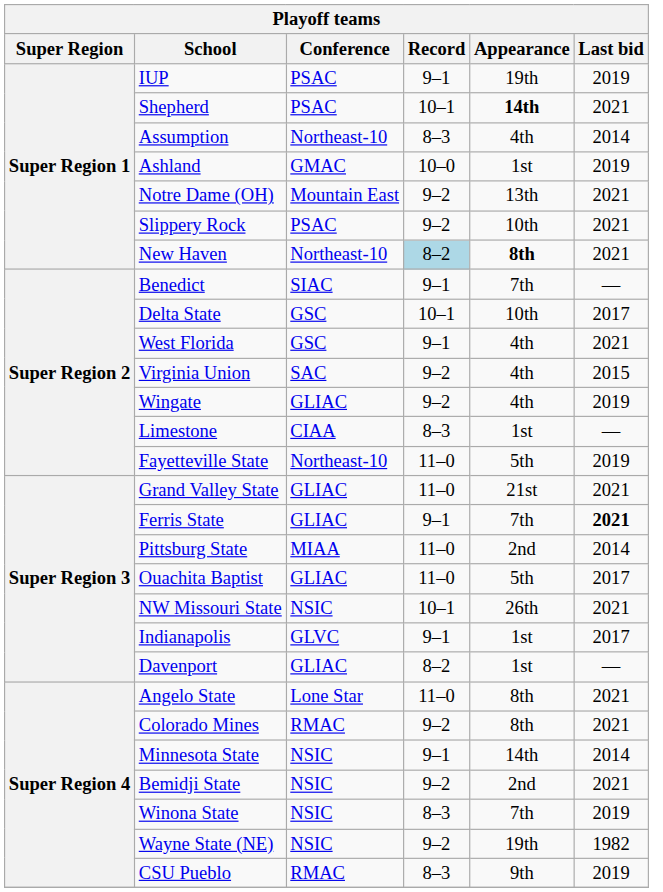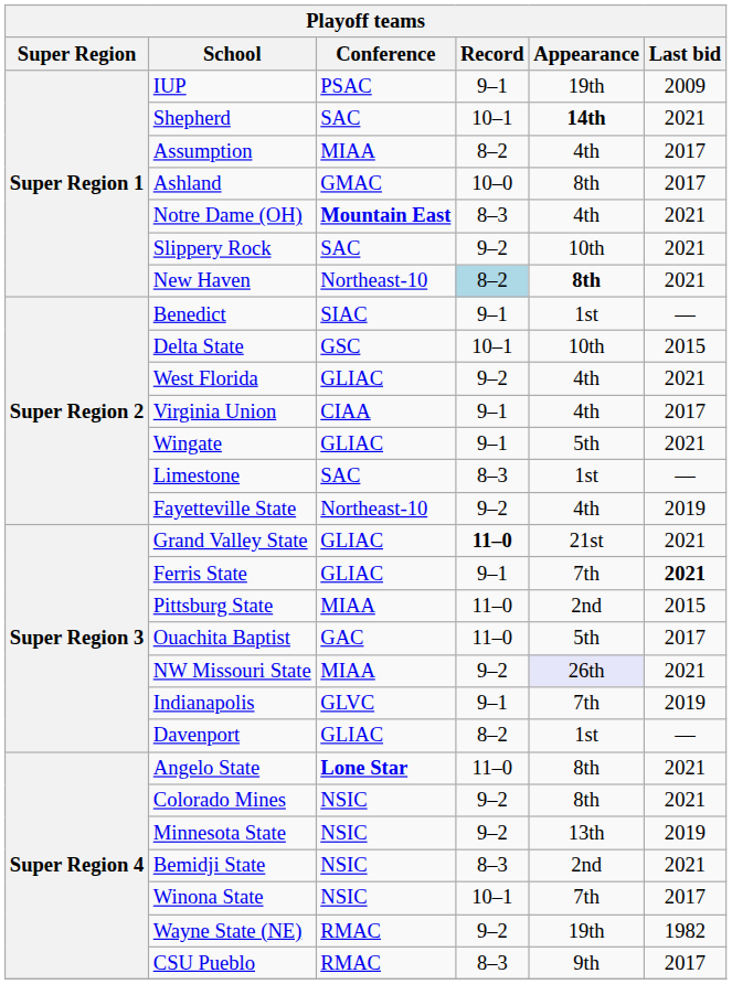 <table class="wikitable sortable" style="text-align: left;">
 <tr>
 <th colspan="6" style=>Playoff teams</th>
 </tr>
 <tr style=>
 <th>Super Region</th>
 <th>School</th>
 <th>Conference</th>
 <th>Record</th>
 <th>Appearance</th>
 <th>Last bid</th>
 </tr>
 <tr>
 <th rowspan=7>Super Region 1</th>
 <td><a href='#'>IUP</a></td>
 <td><a href='#'>PSAC</a></td>
 <td align=center>9–1</td>
 <td align=center>19th</td>
-<td align=center>2019</td>
+<td align=center>2009</td>
 </tr>
 <tr>
 <td><a href='#'>Shepherd</a></td>
-<td><a href='#'>PSAC</a></td>
+<td><a href='#'>SAC</a></td>
 <td align=center>10–1</td>
 <td align=center><strong>14th</strong></td>
 <td align=center>2021</td>
 </tr>
 <tr>
 <td><a href='#'>Assumption</a></td>
-<td><a href='#'>Northeast-10</a></td>
-<td align=center>8–3</td>
+<td><a href='#'>MIAA</a></td>
+<td align=center>8–2</td>
 <td align=center>4th</td>
-<td align=center>2014</td>
+<td align=center>2017</td>
 </tr>
 <tr>
 <td><a href='#'>Ashland</a></td>
 <td><a href='#'>GMAC</a></td>
 <td align=center>10–0</td>
-<td align=center>1st</td>
-<td align=center>2019</td>
+<td align=center>8th</td>
+<td align=center>2017</td>
 </tr>
 <tr>
 <td><a href='#'>Notre Dame (OH)</a></td>
-<td><a href='#'>Mountain East</a></td>
-<td align=center>9–2</td>
-<td align=center>13th</td>
+<td><strong><a href='#'>Mountain East</a></strong></td>
+<td align=center>8–3</td>
+<td align=center>4th</td>
 <td align=center>2021</td>
 </tr>
 <tr>
 <td><a href='#'>Slippery Rock</a></td>
-<td><a href='#'>PSAC</a></td>
+<td><a href='#'>SAC</a></td>
 <td align=center>9–2</td>
 <td align=center>10th</td>
 <td align=center>2021</td>
 </tr>
 <tr>
 <td><a href='#'>New Haven</a></td>
 <td><a href='#'>Northeast-10</a></td>
 <td align=center style="background: lightblue;">8–2</td>
 <td align=center><strong>8th</strong></td>
 <td align=center>2021</td>
 </tr>
 <tr>
 <th rowspan=7>Super Region 2</th>
 <td><a href='#'>Benedict</a></td>
 <td><a href='#'>SIAC</a></td>
 <td align=center>9–1</td>
-<td align=center>7th</td>
+<td align=center>1st</td>
 <td align=center>—</td>
 </tr>
 <tr>
 <td><a href='#'>Delta State</a></td>
 <td><a href='#'>GSC</a></td>
 <td align=center>10–1</td>
 <td align=center>10th</td>
-<td align=center>2017</td>
+<td align=center>2015</td>
 </tr>
 <tr>
 <td><a href='#'>West Florida</a></td>
-<td><a href='#'>GSC</a></td>
-<td align=center>9–1</td>
+<td><a href='#'>GLIAC</a></td>
+<td align=center>9–2</td>
 <td align=center>4th</td>
 <td align=center>2021</td>
 </tr>
 <tr>
 <td><a href='#'>Virginia Union</a></td>
-<td><a href='#'>SAC</a></td>
-<td align=center>9–2</td>
+<td><a href='#'>CIAA</a></td>
+<td align=center>9–1</td>
 <td align=center>4th</td>
-<td align=center>2015</td>
+<td align=center>2017</td>
 </tr>
 <tr>
 <td><a href='#'>Wingate</a></td>
 <td><a href='#'>GLIAC</a></td>
-<td align=center>9–2</td>
-<td align=center>4th</td>
-<td align=center>2019</td>
+<td align=center>9–1</td>
+<td align=center>5th</td>
+<td align=center>2021</td>
 </tr>
 <tr>
 <td><a href='#'>Limestone</a></td>
-<td><a href='#'>CIAA</a></td>
+<td><a href='#'>SAC</a></td>
 <td align=center>8–3</td>
 <td align=center>1st</td>
 <td align=center>—</td>
 </tr>
 <tr>
 <td><a href='#'>Fayetteville State</a></td>
 <td><a href='#'>Northeast-10</a></td>
-<td align=center>11–0</td>
-<td align=center>5th</td>
+<td align=center>9–2</td>
+<td align=center>4th</td>
 <td align=center>2019</td>
 </tr>
 <tr>
 <th rowspan=7>Super Region 3</th>
 <td><a href='#'>Grand Valley State</a></td>
 <td><a href='#'>GLIAC</a></td>
-<td align=center>11–0</td>
+<td align=center><strong>11–0</strong></td>
 <td align=center>21st</td>
 <td align=center>2021</td>
 </tr>
 <tr>
 <td><a href='#'>Ferris State</a></td>
 <td><a href='#'>GLIAC</a></td>
 <td align=center>9–1</td>
 <td align=center>7th</td>
 <td align=center><strong>2021</strong></td>
 </tr>
 <tr>
 <td><a href='#'>Pittsburg State</a></td>
 <td><a href='#'>MIAA</a></td>
 <td align=center>11–0</td>
 <td align=center>2nd</td>
-<td align=center>2014</td>
+<td align=center>2015</td>
 </tr>
 <tr>
 <td><a href='#'>Ouachita Baptist</a></td>
-<td><a href='#'>GLIAC</a></td>
+<td><a href='#'>GAC</a></td>
 <td align=center>11–0</td>
 <td align=center>5th</td>
 <td align=center>2017</td>
 </tr>
 <tr>
 <td><a href='#'>NW Missouri State</a></td>
-<td><a href='#'>NSIC</a></td>
-<td align=center>10–1</td>
-<td align=center>26th</td>
+<td><a href='#'>MIAA</a></td>
+<td align=center>9–2</td>
+<td align=center style="background: lavender;">26th</td>
 <td align=center>2021</td>
 </tr>
 <tr>
 <td><a href='#'>Indianapolis</a></td>
 <td><a href='#'>GLVC</a></td>
 <td align=center>9–1</td>
-<td align=center>1st</td>
-<td align=center>2017</td>
+<td align=center>7th</td>
+<td align=center>2019</td>
 </tr>
 <tr>
 <td><a href='#'>Davenport</a></td>
 <td><a href='#'>GLIAC</a></td>
 <td align=center>8–2</td>
 <td align=center>1st</td>
 <td align=center>—</td>
 </tr>
 <tr>
 <th rowspan=7>Super Region 4</th>
 <td><a href='#'>Angelo State</a></td>
-<td><a href='#'>Lone Star</a></td>
+<td><strong><a href='#'>Lone Star</a></strong></td>
 <td align=center>11–0</td>
 <td align=center>8th</td>
 <td align=center>2021</td>
 </tr>
 <tr>
 <td><a href='#'>Colorado Mines</a></td>
-<td><a href='#'>RMAC</a></td>
+<td><a href='#'>NSIC</a></td>
 <td align=center>9–2</td>
 <td align=center>8th</td>
 <td align=center>2021</td>
 </tr>
 <tr>
 <td><a href='#'>Minnesota State</a></td>
 <td><a href='#'>NSIC</a></td>
-<td align=center>9–1</td>
-<td align=center>14th</td>
-<td align=center>2014</td>
+<td align=center>9–2</td>
+<td align=center>13th</td>
+<td align=center>2019</td>
 </tr>
 <tr>
 <td><a href='#'>Bemidji State</a></td>
 <td><a href='#'>NSIC</a></td>
-<td align=center>9–2</td>
+<td align=center>8–3</td>
 <td align=center>2nd</td>
 <td align=center>2021</td>
 </tr>
 <tr>
 <td><a href='#'>Winona State</a></td>
 <td><a href='#'>NSIC</a></td>
-<td align=center>8–3</td>
+<td align=center>10–1</td>
 <td align=center>7th</td>
-<td align=center>2019</td>
+<td align=center>2017</td>
 </tr>
 <tr>
 <td><a href='#'>Wayne State (NE)</a></td>
-<td><a href='#'>NSIC</a></td>
+<td><a href='#'>RMAC</a></td>
 <td align=center>9–2</td>
 <td align=center>19th</td>
 <td align=center>1982</td>
 </tr>
 <tr>
 <td><a href='#'>CSU Pueblo</a></td>
 <td><a href='#'>RMAC</a></td>
 <td align=center>8–3</td>
 <td align=center>9th</td>
-<td align=center>2019</td>
+<td align=center>2017</td>
 </tr>
 <tr>
 </tr>
 </table>
